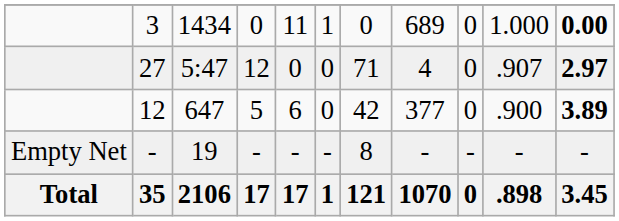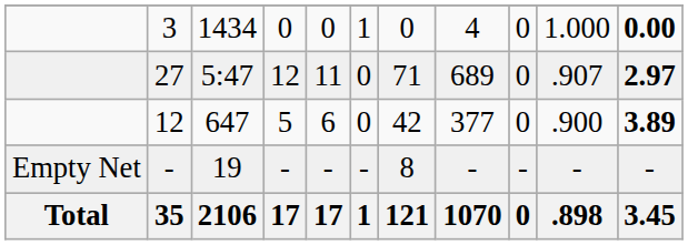 <table class="wikitable sortable">
 <tr align="center">
 </tr>
 <tr align="center" bgcolor="">
 <td></td>
 <td>3</td>
 <td>1434</td>
 <td>0</td>
-<td>11</td>
+<td>0</td>
 <td>1</td>
 <td>0</td>
-<td>689</td>
+<td>4</td>
 <td>0</td>
 <td>1.000</td>
 <td><strong>0.00</strong></td>
 </tr>
 <tr align="center" bgcolor="f0f0f0">
 <td></td>
 <td>27</td>
 <td>5:47</td>
 <td>12</td>
-<td>0</td>
+<td>11</td>
 <td>0</td>
 <td>71</td>
-<td>4</td>
+<td>689</td>
 <td>0</td>
 <td>.907</td>
 <td><strong>2.97</strong></td>
 </tr>
 <tr align="center" bgcolor="">
 <td></td>
 <td>12</td>
 <td>647</td>
 <td>5</td>
 <td>6</td>
 <td>0</td>
 <td>42</td>
 <td>377</td>
 <td>0</td>
 <td>.900</td>
 <td><strong>3.89</strong></td>
 </tr>
 <tr align="center" bgcolor="f0f0f0">
 <td>Empty Net</td>
 <td>-</td>
 <td>19</td>
 <td>-</td>
 <td>-</td>
 <td>-</td>
 <td>8</td>
 <td>-</td>
 <td>-</td>
 <td>-</td>
 <td>-</td>
 </tr>
 <tr>
 <th>Total</th>
 <th>35</th>
 <th>2106</th>
 <th>17</th>
 <th>17</th>
 <th>1</th>
 <th>121</th>
 <th>1070</th>
 <th>0</th>
 <th>.898</th>
 <th>3.45</th>
 </tr>
 </table>
